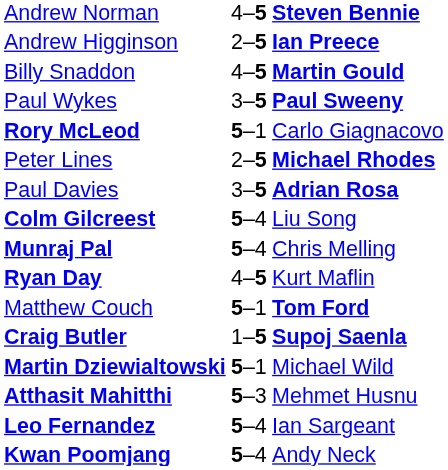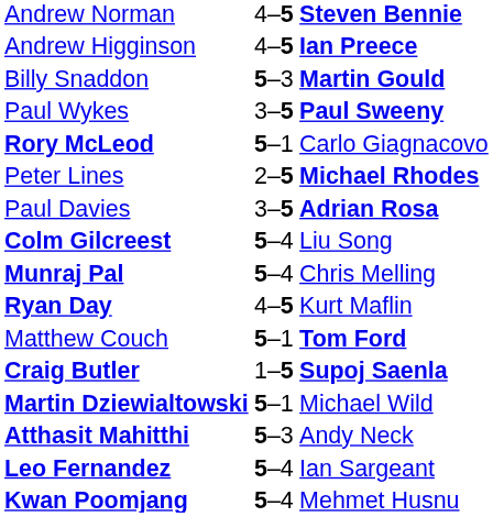 <table>
 <tr>
 <td> <a href='#'>Andrew Norman</a></td>
 <td align="center">4–<strong>5</strong></td>
 <td> <strong><a href='#'>Steven Bennie</a></strong></td>
 </tr>
 <tr>
 <td> <a href='#'>Andrew Higginson</a></td>
-<td align="center">2–<strong>5</strong></td>
+<td align="center">4–<strong>5</strong></td>
 <td> <strong><a href='#'>Ian Preece</a></strong></td>
 </tr>
 <tr>
 <td> <a href='#'>Billy Snaddon</a></td>
-<td align="center">4–<strong>5</strong></td>
+<td align="center"><strong>5</strong>–3</td>
 <td> <strong><a href='#'>Martin Gould</a></strong></td>
 </tr>
 <tr>
 <td> <a href='#'>Paul Wykes</a></td>
 <td align="center">3–<strong>5</strong></td>
 <td> <strong><a href='#'>Paul Sweeny</a></strong></td>
 </tr>
 <tr>
 <td> <strong><a href='#'>Rory McLeod</a></strong></td>
 <td align="center"><strong>5</strong>–1</td>
 <td> <a href='#'>Carlo Giagnacovo</a></td>
 </tr>
 <tr>
 <td> <a href='#'>Peter Lines</a></td>
 <td align="center">2–<strong>5</strong></td>
 <td> <strong><a href='#'>Michael Rhodes</a></strong></td>
 </tr>
 <tr>
 <td> <a href='#'>Paul Davies</a></td>
 <td align="center">3–<strong>5</strong></td>
 <td> <strong><a href='#'>Adrian Rosa</a></strong></td>
 </tr>
 <tr>
 <td> <strong><a href='#'>Colm Gilcreest</a></strong></td>
 <td align="center"><strong>5</strong>–4</td>
 <td> <a href='#'>Liu Song</a></td>
 </tr>
 <tr>
 <td> <strong><a href='#'>Munraj Pal</a></strong></td>
 <td align="center"><strong>5</strong>–4</td>
 <td> <a href='#'>Chris Melling</a></td>
 </tr>
 <tr>
 <td> <strong><a href='#'>Ryan Day</a></strong></td>
 <td align="center">4–<strong>5</strong></td>
 <td> <a href='#'>Kurt Maflin</a></td>
 </tr>
 <tr>
 <td> <a href='#'>Matthew Couch</a></td>
 <td align="center"><strong>5</strong>–1</td>
 <td> <strong><a href='#'>Tom Ford</a></strong></td>
 </tr>
 <tr>
 <td> <strong><a href='#'>Craig Butler</a></strong></td>
 <td align="center">1–<strong>5</strong></td>
 <td><strong> <a href='#'>Supoj Saenla</a></strong></td>
 </tr>
 <tr>
 <td> <strong><a href='#'>Martin Dziewialtowski</a></strong></td>
 <td align="center"><strong>5</strong>–1</td>
 <td> <a href='#'>Michael Wild</a></td>
 </tr>
 <tr>
 <td> <strong><a href='#'>Atthasit Mahitthi</a></strong></td>
 <td align="center"><strong>5</strong>–3</td>
-<td> <a href='#'>Mehmet Husnu</a></td>
+<td> <a href='#'>Andy Neck</a></td>
 </tr>
 <tr>
 <td> <strong><a href='#'>Leo Fernandez</a></strong></td>
 <td align="center"><strong>5</strong>–4</td>
 <td> <a href='#'>Ian Sargeant</a></td>
 </tr>
 <tr>
 <td> <strong><a href='#'>Kwan Poomjang</a></strong></td>
 <td align="center"><strong>5</strong>–4</td>
-<td> <a href='#'>Andy Neck</a></td>
+<td> <a href='#'>Mehmet Husnu</a></td>
 </tr>
 </table>
